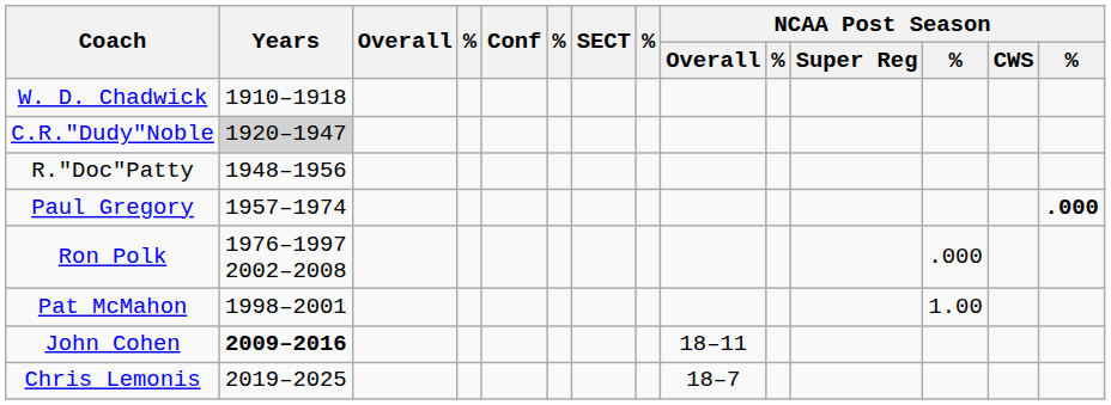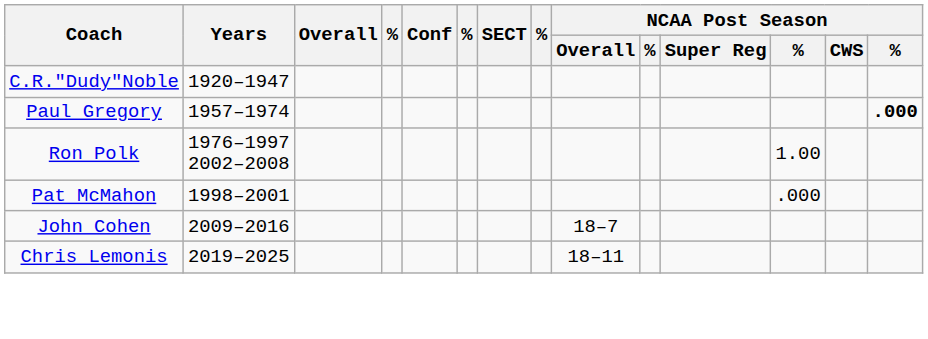 <table class="wikitable sortable" style="text-align:center">
 <tr>
 <th rowspan="2">Coach</th>
 <th rowspan="2">Years</th>
 <th rowspan="2">Overall</th>
 <th rowspan="2">%</th>
 <th rowspan="2">Conf</th>
 <th rowspan="2">%</th>
 <th rowspan="2">SECT</th>
 <th rowspan="2">%</th>
 <th colspan="6">NCAA Post Season</th>
 </tr>
 <tr>
 <th>Overall</th>
 <th>%</th>
 <th>Super Reg</th>
 <th>%</th>
 <th>CWS</th>
 <th>%</th>
 </tr>
 <tr>
-<td><a href='#'>W. D. Chadwick</a></td>
-<td>1910–1918</td>
-<td></td>
-<td></td>
-<td></td>
-<td></td>
-<td></td>
-<td></td>
-<td></td>
-<td></td>
-<td></td>
-<td></td>
-<td></td>
-<td></td>
-</tr>
-<tr>
 <td><a href='#'>C.R."Dudy"Noble</a></td>
-<td style="background: lightgrey;">1920–1947</td>
-<td></td>
-<td></td>
-<td></td>
-<td></td>
-<td></td>
-<td></td>
-<td></td>
-<td></td>
-<td></td>
-<td></td>
-<td></td>
-<td></td>
-</tr>
-<tr>
-<td>R."Doc"Patty</td>
-<td>1948–1956</td>
+<td>1920–1947</td>
 <td></td>
 <td></td>
 <td></td>
 <td></td>
 <td></td>
 <td></td>
 <td></td>
 <td></td>
 <td></td>
 <td></td>
 <td></td>
 <td></td>
 </tr>
 <tr>
 <td><a href='#'>Paul Gregory</a></td>
 <td>1957–1974</td>
 <td></td>
 <td></td>
 <td></td>
 <td></td>
 <td></td>
 <td></td>
 <td></td>
 <td></td>
 <td></td>
 <td></td>
 <td></td>
 <td><strong>.000</strong></td>
 </tr>
 <tr>
 <td><a href='#'>Ron Polk</a></td>
 <td>1976–1997<br>2002–2008</td>
 <td></td>
 <td></td>
 <td></td>
 <td></td>
 <td></td>
 <td></td>
 <td></td>
 <td></td>
 <td></td>
-<td>.000</td>
+<td>1.00</td>
 <td></td>
 <td></td>
 </tr>
 <tr>
 <td><a href='#'>Pat McMahon</a></td>
 <td>1998–2001</td>
 <td></td>
 <td></td>
 <td></td>
 <td></td>
 <td></td>
 <td></td>
 <td></td>
 <td></td>
 <td></td>
-<td>1.00</td>
+<td>.000</td>
 <td></td>
 <td></td>
 </tr>
 <tr>
 <td><a href='#'>John Cohen</a></td>
-<td><strong>2009–2016</strong></td>
+<td>2009–2016</td>
 <td></td>
 <td></td>
 <td></td>
 <td></td>
 <td></td>
 <td></td>
-<td>18–11</td>
+<td>18–7</td>
 <td></td>
 <td></td>
 <td></td>
 <td></td>
 <td></td>
 </tr>
 <tr>
 <td><a href='#'>Chris Lemonis</a></td>
 <td>2019–2025</td>
 <td></td>
 <td></td>
 <td></td>
 <td></td>
 <td></td>
 <td></td>
-<td>18–7</td>
+<td>18–11</td>
 <td></td>
 <td></td>
 <td></td>
 <td></td>
 <td></td>
 </tr>
 </table>
